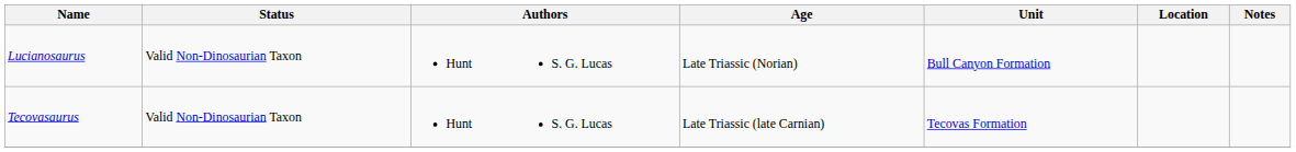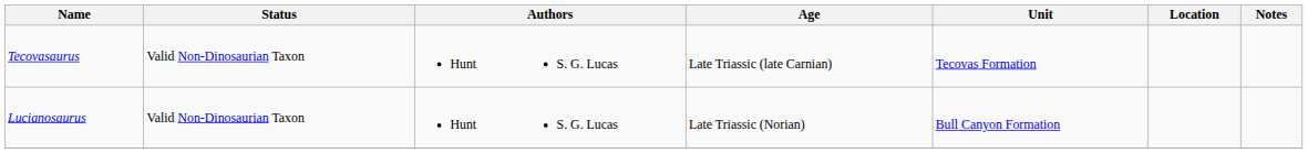 <table class="wikitable sortable" align="center" width="100%">
 <tr>
 <th>Name</th>
 <th>Status</th>
 <th colspan="2">Authors</th>
 <th>Age</th>
 <th>Unit</th>
 <th>Location</th>
 <th>Notes</th>
+</tr>
+<tr>
+<td><em><a href='#'>Tecovasaurus</a></em></td>
+<td>Valid <a href='#'>Non-Dinosaurian</a> Taxon</td>
+<td style="border-right:0px" valign="top"><br><ul><li>Hunt</li></ul></td>
+<td style="border-left:0px" valign="top"><br><ul><li>S. G. Lucas</li></ul></td>
+<td><br>Late Triassic (late Carnian)</td>
+<td><br><a href='#'>Tecovas Formation</a></td>
+<td><br></td>
+<td></td>
 </tr>
 <tr>
 <td><em><a href='#'>Lucianosaurus</a></em></td>
 <td>Valid <a href='#'>Non-Dinosaurian</a> Taxon</td>
 <td style="border-right:0px" valign="top"><br><ul><li>Hunt</li></ul></td>
 <td style="border-left:0px" valign="top"><br><ul><li>S. G. Lucas</li></ul></td>
 <td><br>Late Triassic (Norian)</td>
 <td><br><a href='#'>Bull Canyon Formation</a></td>
 <td><br></td>
 <td></td>
 </tr>
 <tr>
-<td><em><a href='#'>Tecovasaurus</a></em></td>
-<td>Valid <a href='#'>Non-Dinosaurian</a> Taxon</td>
-<td style="border-right:0px" valign="top"><br><ul><li>Hunt</li></ul></td>
-<td style="border-left:0px" valign="top"><br><ul><li>S. G. Lucas</li></ul></td>
-<td><br>Late Triassic (late Carnian)</td>
-<td><br><a href='#'>Tecovas Formation</a></td>
-<td><br></td>
-<td></td>
-</tr>
-<tr>
 </tr>
 </table>
